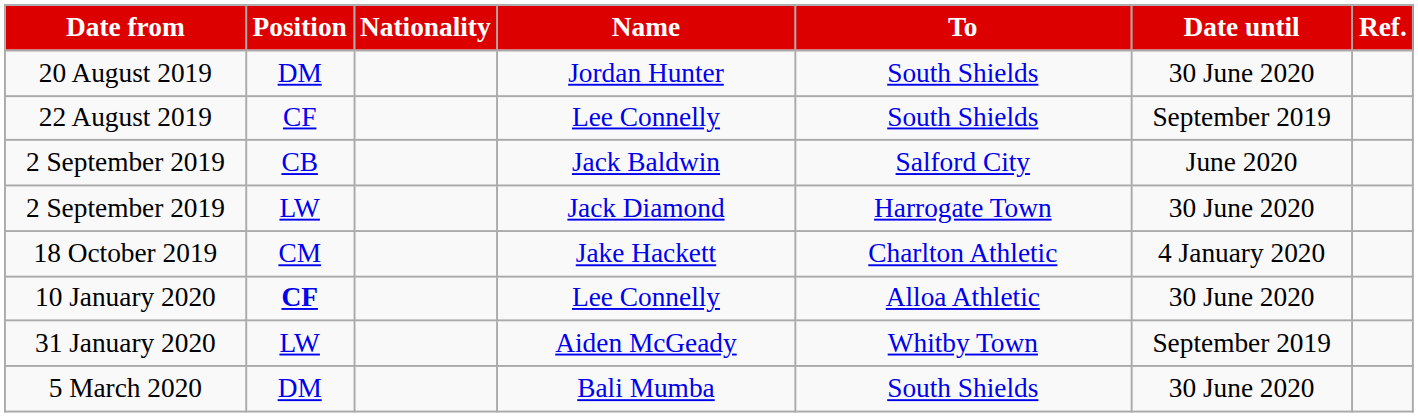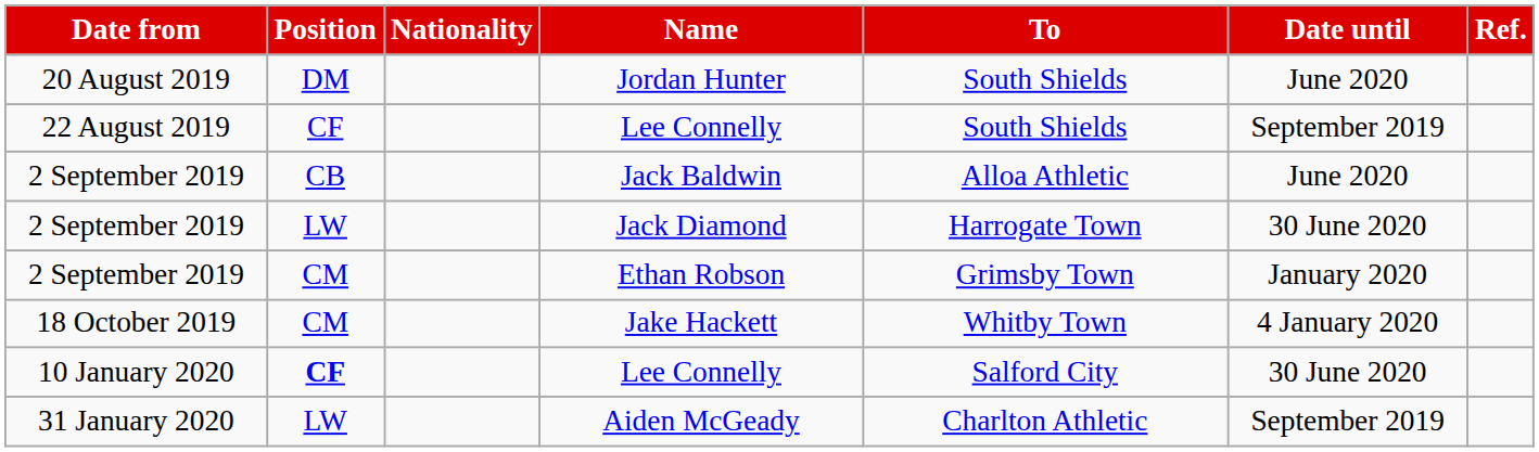 <table class="wikitable"  style="text-align:center; font-size:90%; ">
 <tr>
 <th style="background:#DD0000; color:white; width:120px;">Date from</th>
 <th style="background:#DD0000; color:white; width:50px;">Position</th>
 <th style="background:#DD0000; color:white; width:50px;">Nationality</th>
 <th style="background:#DD0000; color:white; width:150px;">Name</th>
 <th style="background:#DD0000; color:white; width:170px;">To</th>
 <th style="background:#DD0000; color:white; width:110px;">Date until</th>
 <th style="background:#DD0000; color:white; width:25px;">Ref.</th>
 </tr>
 <tr>
 <td>20 August 2019</td>
 <td><a href='#'>DM</a></td>
 <td></td>
 <td><a href='#'>Jordan Hunter</a></td>
 <td> <a href='#'>South Shields</a></td>
-<td>30 June 2020</td>
+<td>June 2020</td>
 <td></td>
 </tr>
 <tr>
 <td>22 August 2019</td>
 <td><a href='#'>CF</a></td>
 <td></td>
 <td><a href='#'>Lee Connelly</a></td>
 <td> <a href='#'>South Shields</a></td>
 <td>September 2019</td>
 <td></td>
 </tr>
 <tr>
 <td>2 September 2019</td>
 <td><a href='#'>CB</a></td>
 <td></td>
 <td><a href='#'>Jack Baldwin</a></td>
-<td> <a href='#'>Salford City</a></td>
+<td> <a href='#'>Alloa Athletic</a></td>
 <td>June 2020</td>
 <td></td>
 </tr>
 <tr>
 <td>2 September 2019</td>
 <td><a href='#'>LW</a></td>
 <td></td>
 <td><a href='#'>Jack Diamond</a></td>
 <td> <a href='#'>Harrogate Town</a></td>
 <td>30 June 2020</td>
 <td></td>
 </tr>
 <tr>
+<td>2 September 2019</td>
+<td><a href='#'>CM</a></td>
+<td></td>
+<td><a href='#'>Ethan Robson</a></td>
+<td> <a href='#'>Grimsby Town</a></td>
+<td>January 2020</td>
+<td></td>
+</tr>
+<tr>
 <td>18 October 2019</td>
 <td><a href='#'>CM</a></td>
 <td></td>
 <td><a href='#'>Jake Hackett</a></td>
-<td> <a href='#'>Charlton Athletic</a></td>
+<td> <a href='#'>Whitby Town</a></td>
 <td>4 January 2020</td>
 <td></td>
 </tr>
 <tr>
 <td>10 January 2020</td>
 <td><strong><a href='#'>CF</a></strong></td>
 <td></td>
 <td><a href='#'>Lee Connelly</a></td>
-<td> <a href='#'>Alloa Athletic</a></td>
+<td> <a href='#'>Salford City</a></td>
 <td>30 June 2020</td>
 <td></td>
 </tr>
 <tr>
 <td>31 January 2020</td>
 <td><a href='#'>LW</a></td>
 <td></td>
 <td><a href='#'>Aiden McGeady</a></td>
-<td> <a href='#'>Whitby Town</a></td>
+<td> <a href='#'>Charlton Athletic</a></td>
 <td>September 2019</td>
 <td></td>
 </tr>
-<tr>
-<td>5 March 2020</td>
-<td><a href='#'>DM</a></td>
-<td></td>
-<td><a href='#'>Bali Mumba</a></td>
-<td> <a href='#'>South Shields</a></td>
-<td>30 June 2020</td>
-<td></td>
-</tr>
 </table>
